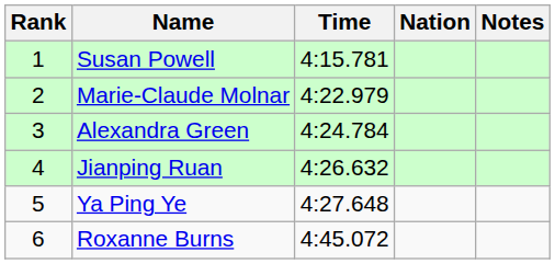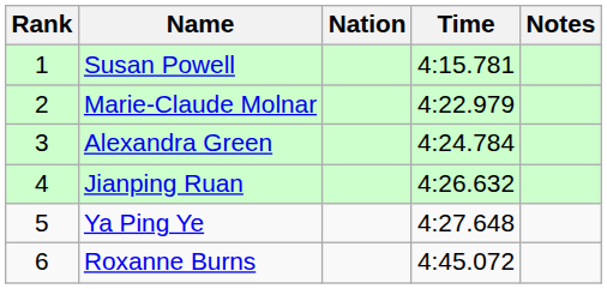 <table class="wikitable sortable" style="text-align:center">
 <tr>
 <th>Rank</th>
 <th>Name</th>
+<th>Nation</th>
 <th>Time</th>
-<th>Nation</th>
 <th>Notes</th>
 </tr>
 <tr bgcolor=ccffcc>
 <td>1</td>
 <td align=left><a href='#'>Susan Powell</a></td>
+<td align=left></td>
 <td>4:15.781</td>
-<td align=left></td>
 <td></td>
 </tr>
 <tr bgcolor=ccffcc>
 <td>2</td>
 <td align=left><a href='#'>Marie-Claude Molnar</a></td>
+<td align=left></td>
 <td>4:22.979</td>
-<td align=left></td>
 <td></td>
 </tr>
 <tr bgcolor=ccffcc>
 <td>3</td>
 <td align=left><a href='#'>Alexandra Green</a></td>
+<td align=left></td>
 <td>4:24.784</td>
-<td align=left></td>
 <td></td>
 </tr>
 <tr bgcolor=ccffcc>
 <td>4</td>
 <td align=left><a href='#'>Jianping Ruan</a></td>
+<td align=left></td>
 <td>4:26.632</td>
-<td align=left></td>
 <td></td>
 </tr>
 <tr>
 <td>5</td>
 <td align=left><a href='#'>Ya Ping Ye</a></td>
+<td align=left></td>
 <td>4:27.648</td>
-<td align=left></td>
 <td></td>
 </tr>
 <tr>
 <td>6</td>
 <td align=left><a href='#'>Roxanne Burns</a></td>
+<td align=left></td>
 <td>4:45.072</td>
-<td align=left></td>
 <td></td>
 </tr>
 </table>
